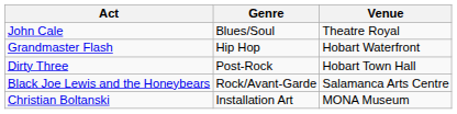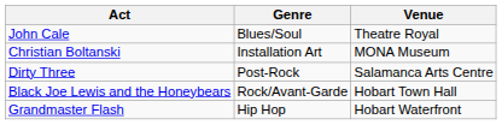 <table class="wikitable" style="line-height:0.95em;">
 <tr>
 <th>Act</th>
 <th>Genre</th>
 <th>Venue</th>
 </tr>
 <tr>
 <td><a href='#'>John Cale</a></td>
 <td>Blues/Soul</td>
 <td>Theatre Royal</td>
 </tr>
 <tr>
+<td><a href='#'>Christian Boltanski</a></td>
+<td>Installation Art</td>
+<td>MONA Museum</td>
+</tr>
+<tr>
+<td><a href='#'>Dirty Three</a></td>
+<td>Post-Rock</td>
+<td>Salamanca Arts Centre</td>
+</tr>
+<tr>
+<td><a href='#'>Black Joe Lewis and the Honeybears</a></td>
+<td>Rock/Avant-Garde</td>
+<td>Hobart Town Hall</td>
+</tr>
+<tr>
 <td><a href='#'>Grandmaster Flash</a></td>
 <td>Hip Hop</td>
 <td>Hobart Waterfront</td>
 </tr>
-<tr>
-<td><a href='#'>Dirty Three</a></td>
-<td>Post-Rock</td>
-<td>Hobart Town Hall</td>
-</tr>
-<tr>
-<td><a href='#'>Black Joe Lewis and the Honeybears</a></td>
-<td>Rock/Avant-Garde</td>
-<td>Salamanca Arts Centre</td>
-</tr>
-<tr>
-<td><a href='#'>Christian Boltanski</a></td>
-<td>Installation Art</td>
-<td>MONA Museum</td>
-</tr>
 </table>
